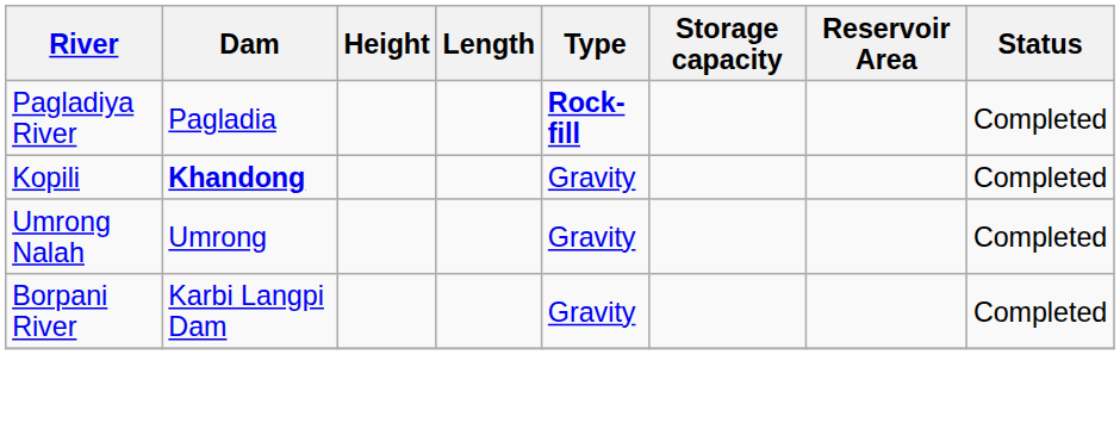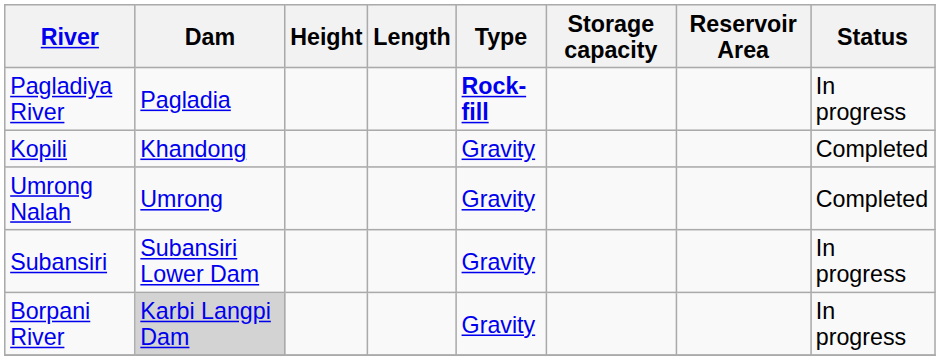 <table class="wikitable sortable" style="font-size: 95%;">
 <tr>
 <th><a href='#'>River</a></th>
 <th>Dam</th>
 <th>Height</th>
 <th>Length</th>
 <th>Type</th>
 <th>Storage capacity</th>
 <th>Reservoir Area</th>
 <th>Status</th>
 </tr>
 <tr>
 <td><a href='#'>Pagladiya River</a></td>
 <td><a href='#'>Pagladia</a></td>
 <td></td>
 <td></td>
 <td><strong><a href='#'>Rock-fill</a></strong></td>
 <td></td>
 <td></td>
-<td>Completed </td>
+<td>In progress</td>
 </tr>
 <tr>
 <td><a href='#'>Kopili</a></td>
-<td><strong><a href='#'>Khandong</a></strong></td>
+<td><a href='#'>Khandong</a></td>
 <td></td>
 <td></td>
 <td><a href='#'>Gravity</a></td>
 <td></td>
 <td></td>
 <td>Completed </td>
 </tr>
 <tr>
 <td><a href='#'>Umrong Nalah</a></td>
 <td><a href='#'>Umrong</a></td>
 <td></td>
 <td></td>
 <td><a href='#'>Gravity</a></td>
 <td></td>
 <td></td>
 <td>Completed </td>
 </tr>
 <tr>
-<td><a href='#'>Borpani River</a></td>
-<td><a href='#'>Karbi Langpi Dam</a></td>
+<td><a href='#'>Subansiri</a></td>
+<td><a href='#'>Subansiri Lower Dam</a></td>
 <td></td>
 <td></td>
 <td><a href='#'>Gravity</a></td>
 <td></td>
 <td></td>
-<td>Completed </td>
+<td>In progress</td>
+</tr>
+<tr>
+<td><a href='#'>Borpani River</a></td>
+<td style="background: lightgrey;"><a href='#'>Karbi Langpi Dam</a></td>
+<td></td>
+<td></td>
+<td><a href='#'>Gravity</a></td>
+<td></td>
+<td></td>
+<td>In progress</td>
 </tr>
 <tr>
 </tr>
 </table>
